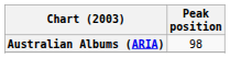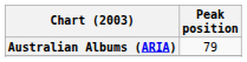 <table class="wikitable sortable plainrowheaders" style="text-align:center">
 <tr>
 <th scope="col">Chart (2003)</th>
 <th scope="col">Peak<br> position</th>
 </tr>
 <tr>
 <th scope="row">Australian Albums (<a href='#'>ARIA</a>)</th>
-<td>98</td>
+<td>79</td>
 </tr>
 <tr>
 </tr>
 <tr>
 </tr>
 <tr>
 </tr>
 <tr>
 </tr>
 <tr>
 </tr>
 <tr>
 </tr>
 <tr>
 </tr>
 <tr>
 </tr>
 <tr>
 </tr>
 <tr>
 </tr>
 <tr>
 </tr>
 <tr>
 </tr>
 <tr>
 </tr>
 <tr>
 </tr>
 <tr>
 </tr>
 <tr>
 </tr>
 <tr>
 </tr>
 </table>
